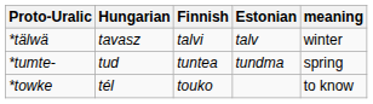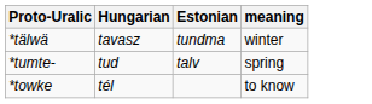 <table class="wikitable">
 <tr>
 <th>Proto-Uralic</th>
 <th>Hungarian</th>
-<th>Finnish</th>
 <th>Estonian</th>
 <th>meaning</th>
 </tr>
 <tr>
 <td><em>*tälwä</em></td>
 <td><em>tavasz</em></td>
-<td><em>talvi</em></td>
-<td><em>talv</em></td>
+<td><em>tundma</em></td>
 <td>winter</td>
 </tr>
 <tr>
 <td><em>*tumte-</em></td>
 <td><em>tud</em></td>
-<td><em>tuntea</em></td>
-<td><em>tundma</em></td>
+<td><em>talv</em></td>
 <td>spring</td>
 </tr>
 <tr>
 <td><em>*towke</em></td>
 <td><em>tél</em></td>
-<td><em>touko</em></td>
 <td></td>
 <td>to know</td>
 </tr>
 </table>
